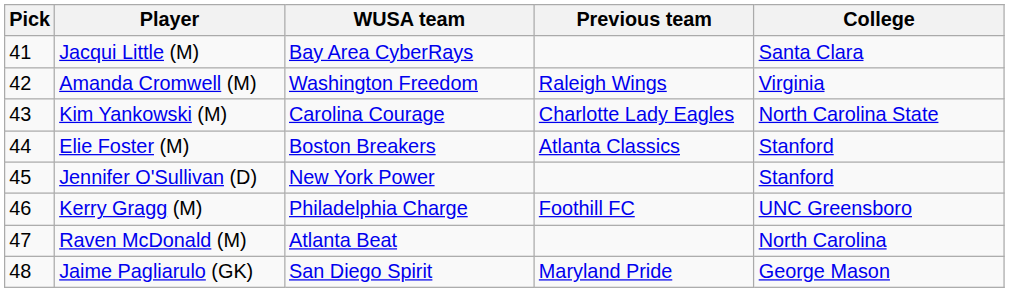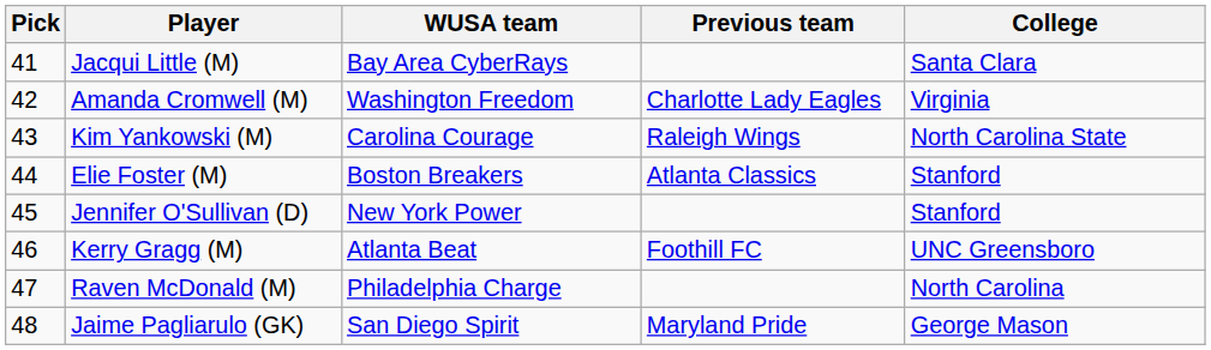 <table class="wikitable">
 <tr>
 <th width="5%">Pick</th>
 <th width="23%">Player</th>
 <th width="25%">WUSA team</th>
 <th width="22%">Previous team</th>
 <th width="35%">College</th>
 </tr>
 <tr>
 <td>41</td>
 <td><a href='#'>Jacqui Little</a> (M)</td>
 <td><a href='#'>Bay Area CyberRays</a></td>
 <td></td>
 <td><a href='#'>Santa Clara</a></td>
 </tr>
 <tr>
 <td>42</td>
 <td><a href='#'>Amanda Cromwell</a> (M)</td>
 <td><a href='#'>Washington Freedom</a></td>
-<td><a href='#'>Raleigh Wings</a></td>
+<td><a href='#'>Charlotte Lady Eagles</a></td>
 <td><a href='#'>Virginia</a></td>
 </tr>
 <tr>
 <td>43</td>
 <td><a href='#'>Kim Yankowski</a> (M)</td>
 <td><a href='#'>Carolina Courage</a></td>
-<td><a href='#'>Charlotte Lady Eagles</a></td>
+<td><a href='#'>Raleigh Wings</a></td>
 <td><a href='#'>North Carolina State</a></td>
 </tr>
 <tr>
 <td>44</td>
 <td><a href='#'>Elie Foster</a> (M)</td>
 <td><a href='#'>Boston Breakers</a></td>
 <td><a href='#'>Atlanta Classics</a></td>
 <td><a href='#'>Stanford</a></td>
 </tr>
 <tr>
 <td>45</td>
 <td><a href='#'>Jennifer O'Sullivan</a> (D)</td>
 <td><a href='#'>New York Power</a></td>
 <td></td>
 <td><a href='#'>Stanford</a></td>
 </tr>
 <tr>
 <td>46</td>
 <td><a href='#'>Kerry Gragg</a> (M)</td>
-<td><a href='#'>Philadelphia Charge</a></td>
+<td><a href='#'>Atlanta Beat</a></td>
 <td><a href='#'>Foothill FC</a></td>
 <td><a href='#'>UNC Greensboro</a></td>
 </tr>
 <tr>
 <td>47</td>
 <td><a href='#'>Raven McDonald</a> (M)</td>
-<td><a href='#'>Atlanta Beat</a></td>
+<td><a href='#'>Philadelphia Charge</a></td>
 <td></td>
 <td><a href='#'>North Carolina</a></td>
 </tr>
 <tr>
 <td>48</td>
 <td><a href='#'>Jaime Pagliarulo</a> (GK)</td>
 <td><a href='#'>San Diego Spirit</a></td>
 <td><a href='#'>Maryland Pride</a></td>
 <td><a href='#'>George Mason</a></td>
 </tr>
 </table>
